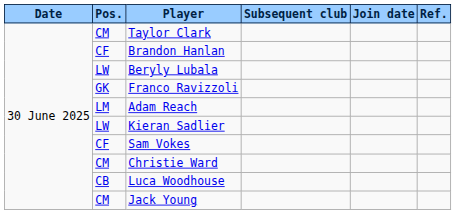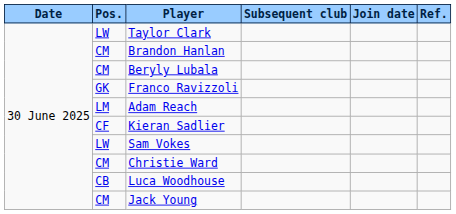 <table class="wikitable plainrowheaders sortable">
 <tr>
 <th style="background:#99ccff; color:#001f44; border:1px solid #001f44;">Date</th>
 <th style="background:#99ccff; color:#001f44; border:1px solid #001f44;">Pos.</th>
 <th style="background:#99ccff; color:#001f44; border:1px solid #001f44;">Player</th>
 <th style="background:#99ccff; color:#001f44; border:1px solid #001f44;">Subsequent club</th>
 <th style="background:#99ccff; color:#001f44; border:1px solid #001f44;">Join date</th>
 <th style="background:#99ccff; color:#001f44; border:1px solid #001f44;">Ref.</th>
 </tr>
 <tr>
 <td rowspan="10">30 June 2025</td>
-<td><a href='#'>CM</a></td>
+<td><a href='#'>LW</a></td>
 <td> <a href='#'>Taylor Clark</a></td>
 <td></td>
 <td></td>
 <td></td>
 </tr>
 <tr>
-<td><a href='#'>CF</a></td>
+<td><a href='#'>CM</a></td>
 <td> <a href='#'>Brandon Hanlan</a></td>
 <td></td>
 <td></td>
 <td></td>
 </tr>
 <tr>
-<td><a href='#'>LW</a></td>
+<td><a href='#'>CM</a></td>
 <td> <a href='#'>Beryly Lubala</a></td>
 <td></td>
 <td></td>
 <td></td>
 </tr>
 <tr>
 <td><a href='#'>GK</a></td>
 <td> <a href='#'>Franco Ravizzoli</a></td>
 <td></td>
 <td></td>
 <td></td>
 </tr>
 <tr>
 <td><a href='#'>LM</a></td>
 <td> <a href='#'>Adam Reach</a></td>
 <td></td>
 <td></td>
 <td></td>
 </tr>
 <tr>
-<td><a href='#'>LW</a></td>
+<td><a href='#'>CF</a></td>
 <td> <a href='#'>Kieran Sadlier</a></td>
 <td></td>
 <td></td>
 <td></td>
 </tr>
 <tr>
-<td><a href='#'>CF</a></td>
+<td><a href='#'>LW</a></td>
 <td> <a href='#'>Sam Vokes</a></td>
 <td></td>
 <td></td>
 <td></td>
 </tr>
 <tr>
 <td><a href='#'>CM</a></td>
 <td> <a href='#'>Christie Ward</a></td>
 <td></td>
 <td></td>
 <td></td>
 </tr>
 <tr>
 <td><a href='#'>CB</a></td>
 <td> <a href='#'>Luca Woodhouse</a></td>
 <td></td>
 <td></td>
 <td></td>
 </tr>
 <tr>
 <td><a href='#'>CM</a></td>
 <td> <a href='#'>Jack Young</a></td>
 <td></td>
 <td></td>
 <td></td>
 </tr>
 </table>
